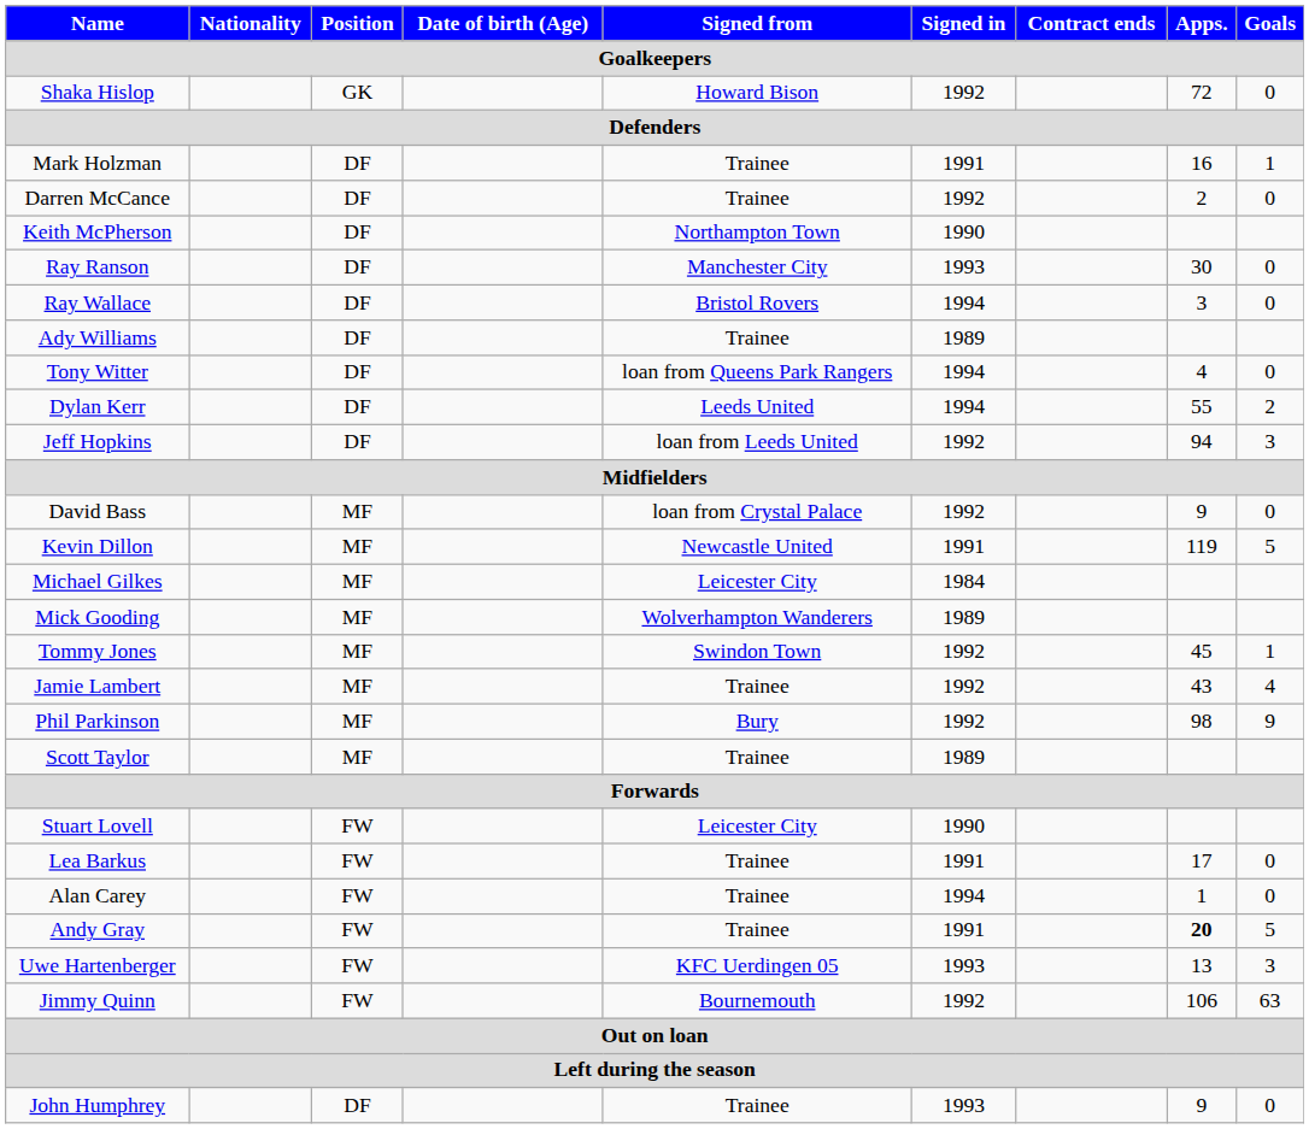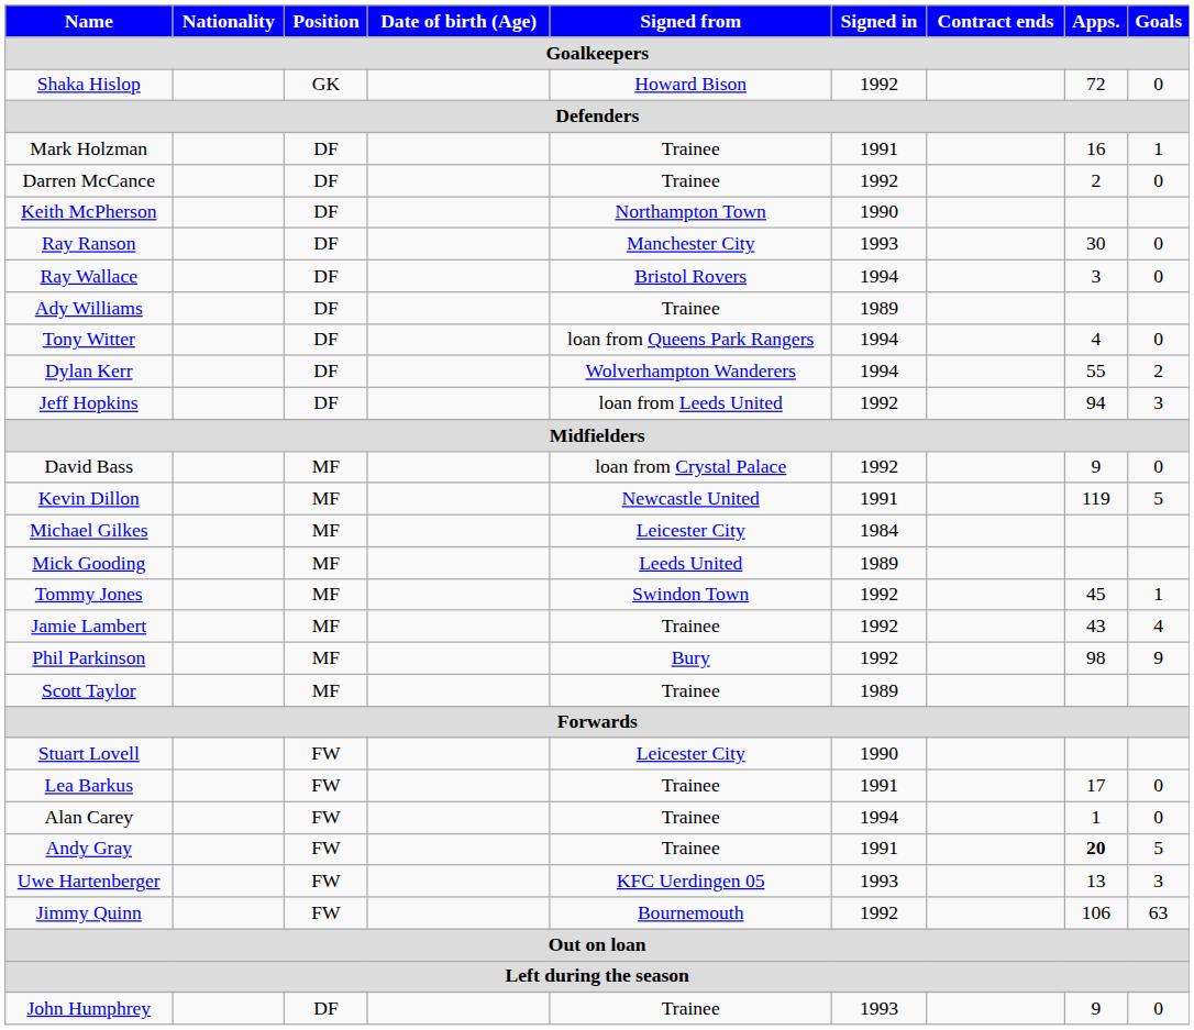 <table class="wikitable"  style="text-align:center; font-size:90%; width:100%;">
 <tr>
 <th style="background:#00f; color:white; text-align:center;">Name</th>
 <th style="background:#00f; color:white; text-align:center;">Nationality</th>
 <th style="background:#00f; color:white; text-align:center;">Position</th>
 <th style="background:#00f; color:white; text-align:center;">Date of birth (Age)</th>
 <th style="background:#00f; color:white; text-align:center;">Signed from</th>
 <th style="background:#00f; color:white; text-align:center;">Signed in</th>
 <th style="background:#00f; color:white; text-align:center;">Contract ends</th>
 <th style="background:#00f; color:white; text-align:center;">Apps.</th>
 <th style="background:#00f; color:white; text-align:center;">Goals</th>
 </tr>
 <tr>
 <th colspan="11"  style="background:#dcdcdc; text-align:center;">Goalkeepers</th>
 </tr>
 <tr>
 <td><a href='#'>Shaka Hislop</a></td>
 <td></td>
 <td>GK</td>
 <td></td>
 <td><a href='#'>Howard Bison</a></td>
 <td>1992</td>
 <td></td>
 <td>72</td>
 <td>0</td>
 </tr>
 <tr>
 <th colspan="11"  style="background:#dcdcdc; text-align:center;">Defenders</th>
 </tr>
 <tr>
 <td>Mark Holzman</td>
 <td></td>
 <td>DF</td>
 <td></td>
 <td>Trainee</td>
 <td>1991</td>
 <td></td>
 <td>16</td>
 <td>1</td>
 </tr>
 <tr>
 <td>Darren McCance</td>
 <td></td>
 <td>DF</td>
 <td></td>
 <td>Trainee</td>
 <td>1992</td>
 <td></td>
 <td>2</td>
 <td>0</td>
 </tr>
 <tr>
 <td><a href='#'>Keith McPherson</a></td>
 <td></td>
 <td>DF</td>
 <td></td>
 <td><a href='#'>Northampton Town</a></td>
 <td>1990</td>
 <td></td>
 <td></td>
 <td></td>
 </tr>
 <tr>
 <td><a href='#'>Ray Ranson</a></td>
 <td></td>
 <td>DF</td>
 <td></td>
 <td><a href='#'>Manchester City</a></td>
 <td>1993</td>
 <td></td>
 <td>30</td>
 <td>0</td>
 </tr>
 <tr>
 <td><a href='#'>Ray Wallace</a></td>
 <td></td>
 <td>DF</td>
 <td></td>
 <td><a href='#'>Bristol Rovers</a></td>
 <td>1994</td>
 <td></td>
 <td>3</td>
 <td>0</td>
 </tr>
 <tr>
 <td><a href='#'>Ady Williams</a></td>
 <td></td>
 <td>DF</td>
 <td></td>
 <td>Trainee</td>
 <td>1989</td>
 <td></td>
 <td></td>
 <td></td>
 </tr>
 <tr>
 <td><a href='#'>Tony Witter</a></td>
 <td></td>
 <td>DF</td>
 <td></td>
 <td>loan from <a href='#'>Queens Park Rangers</a></td>
 <td>1994</td>
 <td></td>
 <td>4</td>
 <td>0</td>
 </tr>
 <tr>
 <td><a href='#'>Dylan Kerr</a></td>
 <td></td>
 <td>DF</td>
 <td></td>
-<td><a href='#'>Leeds United</a></td>
+<td><a href='#'>Wolverhampton Wanderers</a></td>
 <td>1994</td>
 <td></td>
 <td>55</td>
 <td>2</td>
 </tr>
 <tr>
 <td><a href='#'>Jeff Hopkins</a></td>
 <td></td>
 <td>DF</td>
 <td></td>
 <td>loan from <a href='#'>Leeds United</a></td>
 <td>1992</td>
 <td></td>
 <td>94</td>
 <td>3</td>
 </tr>
 <tr>
 <th colspan="11"  style="background:#dcdcdc; text-align:center;">Midfielders</th>
 </tr>
 <tr>
 <td>David Bass</td>
 <td></td>
 <td>MF</td>
 <td></td>
 <td>loan from <a href='#'>Crystal Palace</a></td>
 <td>1992</td>
 <td></td>
 <td>9</td>
 <td>0</td>
 </tr>
 <tr>
 <td><a href='#'>Kevin Dillon</a></td>
 <td></td>
 <td>MF</td>
 <td></td>
 <td><a href='#'>Newcastle United</a></td>
 <td>1991</td>
 <td></td>
 <td>119</td>
 <td>5</td>
 </tr>
 <tr>
 <td><a href='#'>Michael Gilkes</a></td>
 <td></td>
 <td>MF</td>
 <td></td>
 <td><a href='#'>Leicester City</a></td>
 <td>1984</td>
 <td></td>
 <td></td>
 <td></td>
 </tr>
 <tr>
 <td><a href='#'>Mick Gooding</a></td>
 <td></td>
 <td>MF</td>
 <td></td>
-<td><a href='#'>Wolverhampton Wanderers</a></td>
+<td><a href='#'>Leeds United</a></td>
 <td>1989</td>
 <td></td>
 <td></td>
 <td></td>
 </tr>
 <tr>
 <td><a href='#'>Tommy Jones</a></td>
 <td></td>
 <td>MF</td>
 <td></td>
 <td><a href='#'>Swindon Town</a></td>
 <td>1992</td>
 <td></td>
 <td>45</td>
 <td>1</td>
 </tr>
 <tr>
 <td><a href='#'>Jamie Lambert</a></td>
 <td></td>
 <td>MF</td>
 <td></td>
 <td>Trainee</td>
 <td>1992</td>
 <td></td>
 <td>43</td>
 <td>4</td>
 </tr>
 <tr>
 <td><a href='#'>Phil Parkinson</a></td>
 <td></td>
 <td>MF</td>
 <td></td>
 <td><a href='#'>Bury</a></td>
 <td>1992</td>
 <td></td>
 <td>98</td>
 <td>9</td>
 </tr>
 <tr>
 <td><a href='#'>Scott Taylor</a></td>
 <td></td>
 <td>MF</td>
 <td></td>
 <td>Trainee</td>
 <td>1989</td>
 <td></td>
 <td></td>
 <td></td>
 </tr>
 <tr>
 <th colspan="11"  style="background:#dcdcdc; text-align:center;">Forwards</th>
 </tr>
 <tr>
 <td><a href='#'>Stuart Lovell</a></td>
 <td></td>
 <td>FW</td>
 <td></td>
 <td><a href='#'>Leicester City</a></td>
 <td>1990</td>
 <td></td>
 <td></td>
 <td></td>
 </tr>
 <tr>
 <td><a href='#'>Lea Barkus</a></td>
 <td></td>
 <td>FW</td>
 <td></td>
 <td>Trainee</td>
 <td>1991</td>
 <td></td>
 <td>17</td>
 <td>0</td>
 </tr>
 <tr>
 <td>Alan Carey</td>
 <td></td>
 <td>FW</td>
 <td></td>
 <td>Trainee</td>
 <td>1994</td>
 <td></td>
 <td>1</td>
 <td>0</td>
 </tr>
 <tr>
 <td><a href='#'>Andy Gray</a></td>
 <td></td>
 <td>FW</td>
 <td></td>
 <td>Trainee</td>
 <td>1991</td>
 <td></td>
 <td><strong>20</strong></td>
 <td>5</td>
 </tr>
 <tr>
 <td><a href='#'>Uwe Hartenberger</a></td>
 <td></td>
 <td>FW</td>
 <td></td>
 <td><a href='#'>KFC Uerdingen 05</a></td>
 <td>1993</td>
 <td></td>
 <td>13</td>
 <td>3</td>
 </tr>
 <tr>
 <td><a href='#'>Jimmy Quinn</a></td>
 <td></td>
 <td>FW</td>
 <td></td>
 <td><a href='#'>Bournemouth</a></td>
 <td>1992</td>
 <td></td>
 <td>106</td>
 <td>63</td>
 </tr>
 <tr>
 <th colspan="11"  style="background:#dcdcdc; text-align:center;">Out on loan</th>
 </tr>
 <tr>
 <th colspan="11"  style="background:#dcdcdc; text-align:center;">Left during the season</th>
 </tr>
 <tr>
 <td><a href='#'>John Humphrey</a></td>
 <td></td>
 <td>DF</td>
 <td></td>
 <td>Trainee</td>
 <td>1993</td>
 <td></td>
 <td>9</td>
 <td>0</td>
 </tr>
 </table>
